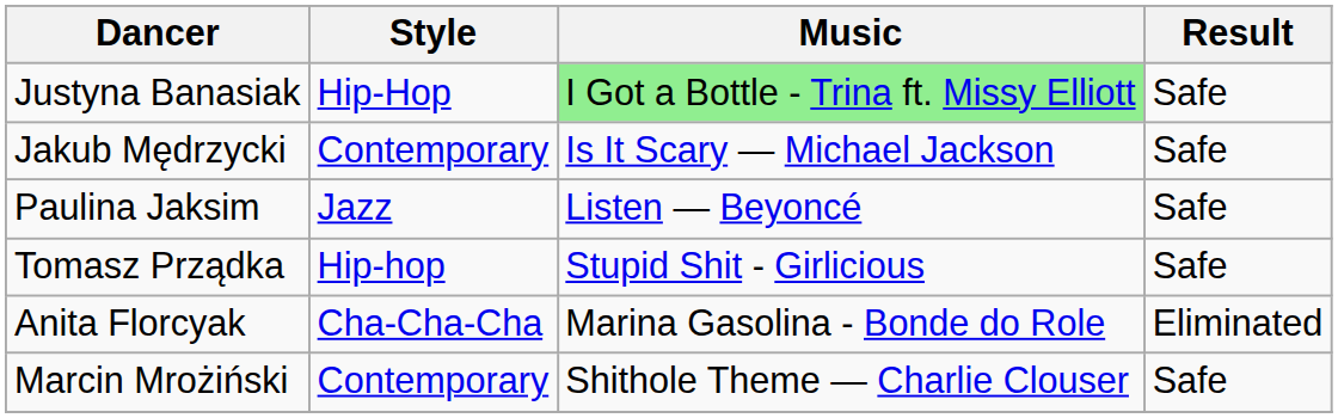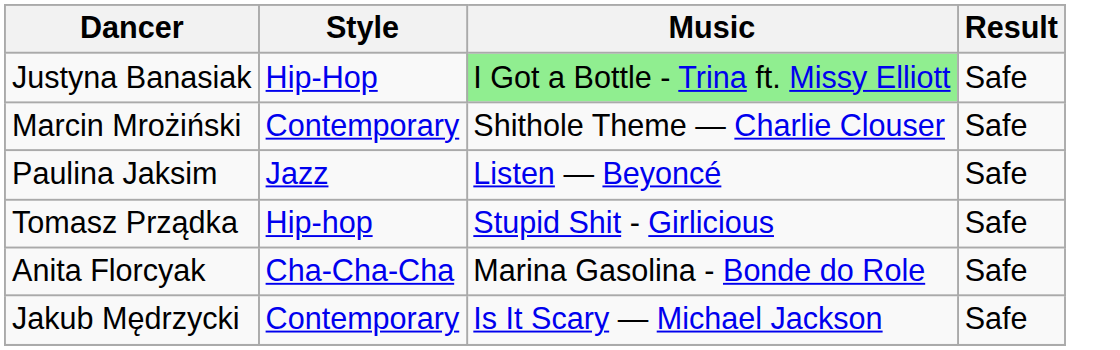 <table class="wikitable">
 <tr>
 <th>Dancer</th>
 <th>Style</th>
 <th>Music</th>
 <th>Result</th>
 </tr>
 <tr>
 <td>Justyna Banasiak</td>
 <td><a href='#'>Hip-Hop</a></td>
 <td style="background: lightgreen;">I Got a Bottle - <a href='#'>Trina</a> ft. <a href='#'>Missy Elliott</a></td>
 <td>Safe</td>
 </tr>
 <tr>
-<td>Jakub Mędrzycki</td>
+<td>Marcin Mrożiński</td>
 <td><a href='#'>Contemporary</a></td>
-<td><a href='#'>Is It Scary</a> — <a href='#'>Michael Jackson</a></td>
+<td>Shithole Theme — <a href='#'>Charlie Clouser</a></td>
 <td>Safe</td>
 </tr>
 <tr>
 <td>Paulina Jaksim</td>
 <td><a href='#'>Jazz</a></td>
 <td><a href='#'>Listen</a> — <a href='#'>Beyoncé</a></td>
 <td>Safe</td>
 </tr>
 <tr>
 <td>Tomasz Prządka</td>
 <td><a href='#'>Hip-hop</a></td>
 <td><a href='#'>Stupid Shit</a> - <a href='#'>Girlicious</a></td>
 <td>Safe</td>
 </tr>
 <tr>
 <td>Anita Florcyak</td>
 <td><a href='#'>Cha-Cha-Cha</a></td>
 <td>Marina Gasolina - <a href='#'>Bonde do Role</a></td>
-<td>Eliminated</td>
+<td>Safe</td>
 </tr>
 <tr>
-<td>Marcin Mrożiński</td>
+<td>Jakub Mędrzycki</td>
 <td><a href='#'>Contemporary</a></td>
-<td>Shithole Theme — <a href='#'>Charlie Clouser</a></td>
+<td><a href='#'>Is It Scary</a> — <a href='#'>Michael Jackson</a></td>
 <td>Safe</td>
 </tr>
 <tr>
 </tr>
 </table>
